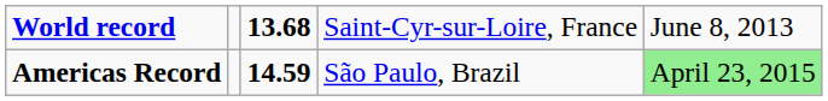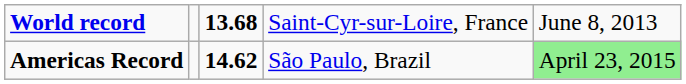 <table class="wikitable">
 <tr>
 <td><strong><a href='#'>World record</a></strong></td>
 <td></td>
 <td><strong>13.68</strong></td>
 <td><a href='#'>Saint-Cyr-sur-Loire</a>, France</td>
 <td>June 8, 2013</td>
 </tr>
 <tr>
 <td><strong>Americas Record</strong></td>
 <td></td>
-<td><strong>14.59</strong></td>
+<td><strong>14.62</strong></td>
 <td><a href='#'>São Paulo</a>, Brazil</td>
 <td style="background: lightgreen;">April 23, 2015</td>
 </tr>
 </table>
